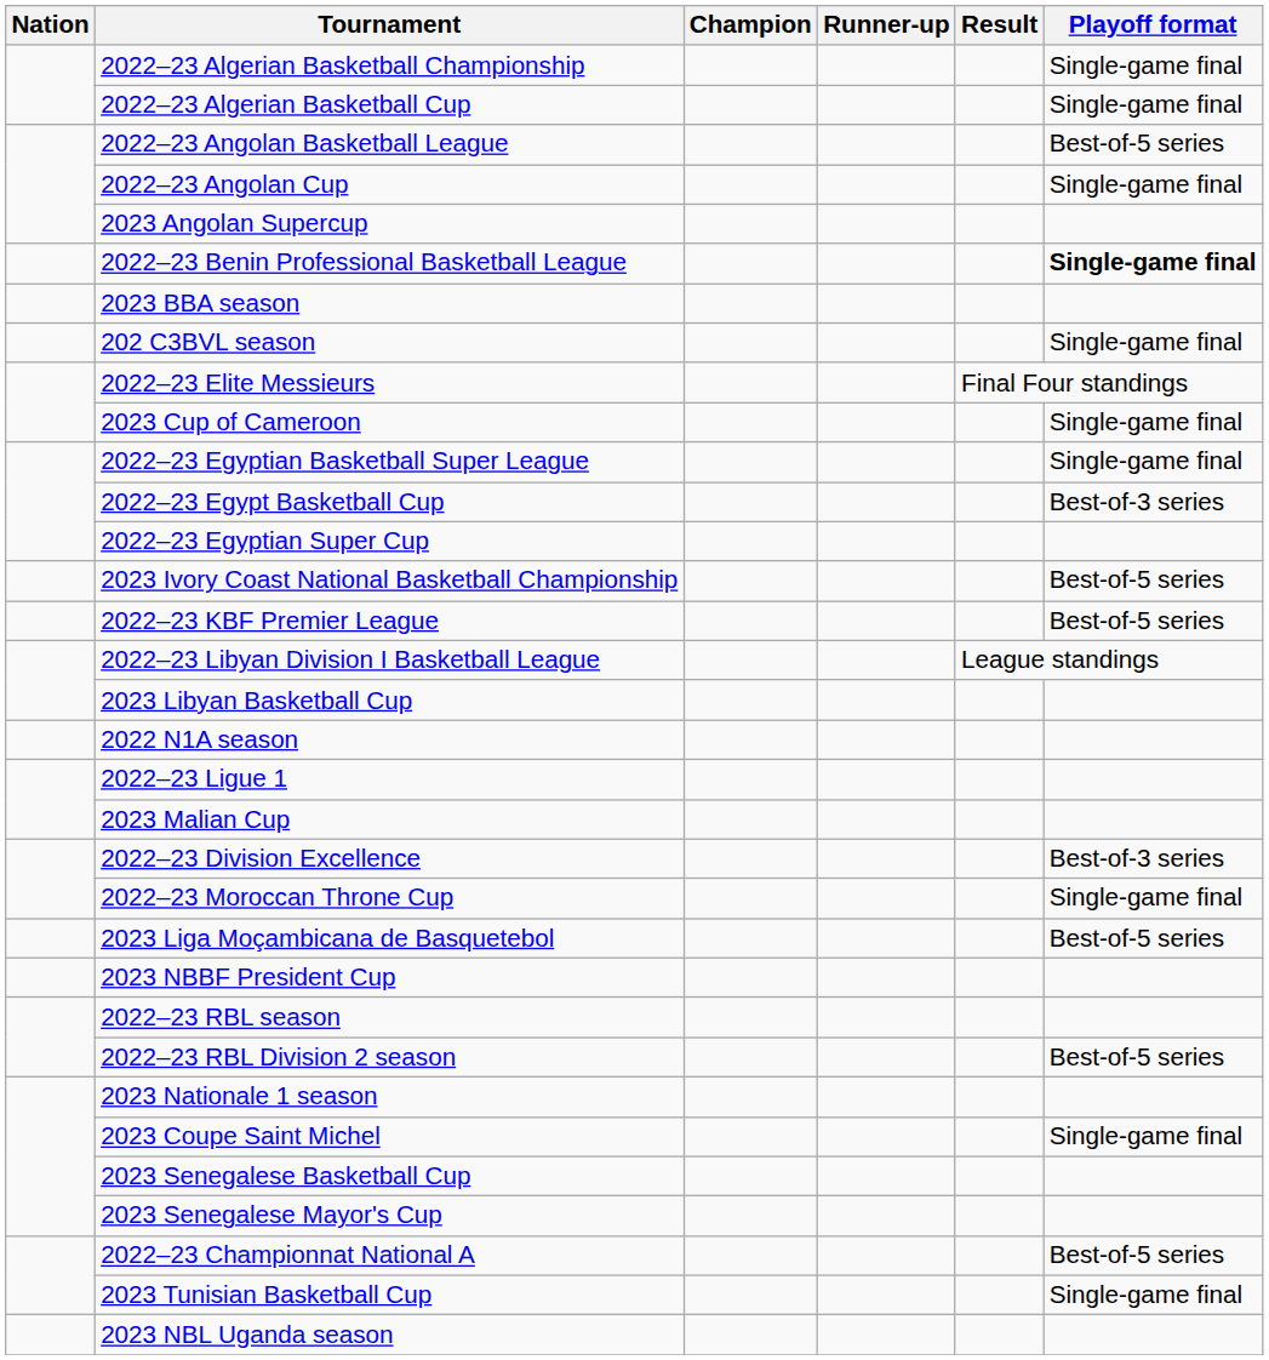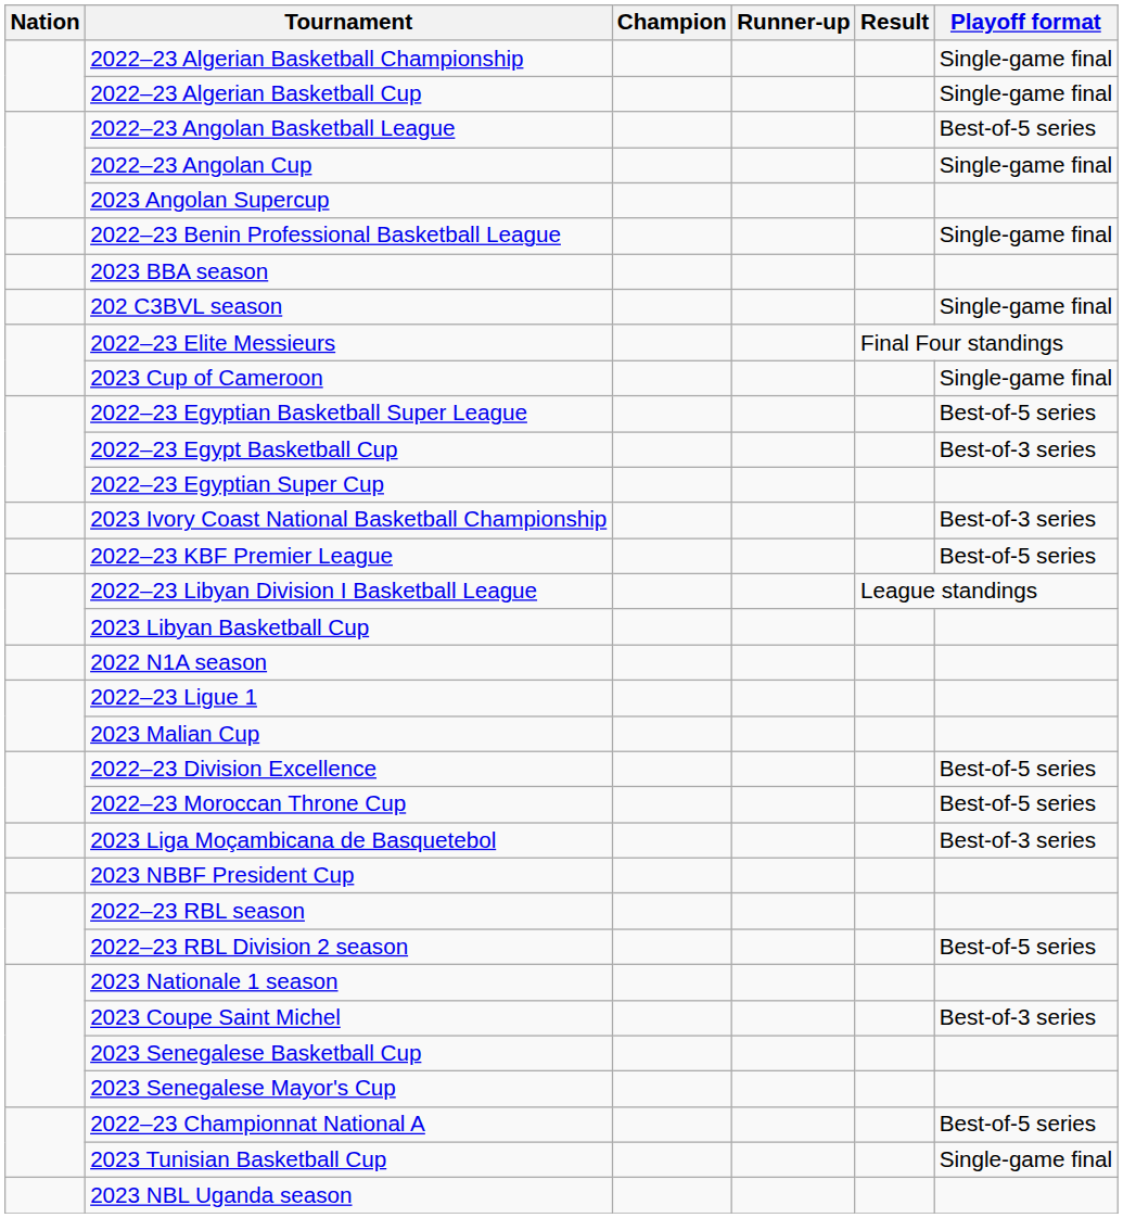 <table class="wikitable">
 <tr>
 <th>Nation</th>
 <th>Tournament</th>
 <th>Champion</th>
 <th>Runner-up</th>
 <th>Result</th>
 <th><a href='#'>Playoff format</a></th>
 </tr>
 <tr>
 <td rowspan="2"></td>
 <td><a href='#'>2022–23 Algerian Basketball Championship</a></td>
 <td></td>
 <td></td>
 <td></td>
 <td>Single-game final</td>
 </tr>
 <tr>
 <td><a href='#'>2022–23 Algerian Basketball Cup</a></td>
 <td></td>
 <td></td>
 <td></td>
 <td>Single-game final</td>
 </tr>
 <tr>
 <td rowspan="3"></td>
 <td><a href='#'>2022–23 Angolan Basketball League</a></td>
 <td></td>
 <td></td>
 <td></td>
 <td>Best-of-5 series</td>
 </tr>
 <tr>
 <td><a href='#'>2022–23 Angolan Cup</a></td>
 <td></td>
 <td></td>
 <td></td>
 <td>Single-game final</td>
 </tr>
 <tr>
 <td><a href='#'>2023 Angolan Supercup</a></td>
 <td></td>
 <td></td>
 <td></td>
 <td></td>
 </tr>
 <tr>
 <td></td>
 <td><a href='#'>2022–23 Benin Professional Basketball League</a></td>
 <td></td>
 <td></td>
 <td></td>
-<td><strong>Single-game final</strong></td>
+<td>Single-game final</td>
 </tr>
 <tr>
 <td></td>
 <td><a href='#'>2023 BBA season</a></td>
 <td></td>
 <td></td>
 <td></td>
 <td></td>
 </tr>
 <tr>
 <td></td>
 <td><a href='#'>202 C3BVL season</a></td>
 <td></td>
 <td></td>
 <td></td>
 <td>Single-game final</td>
 </tr>
 <tr>
 <td rowspan="2"></td>
 <td><a href='#'>2022–23 Elite Messieurs</a></td>
 <td></td>
 <td></td>
 <td colspan="2">Final Four standings</td>
 </tr>
 <tr>
 <td><a href='#'>2023 Cup of Cameroon</a></td>
 <td></td>
 <td></td>
 <td></td>
 <td>Single-game final</td>
 </tr>
 <tr>
 <td rowspan="3"></td>
 <td><a href='#'>2022–23 Egyptian Basketball Super League</a></td>
 <td></td>
 <td></td>
 <td></td>
-<td>Single-game final</td>
+<td>Best-of-5 series</td>
 </tr>
 <tr>
 <td><a href='#'>2022–23 Egypt Basketball Cup</a></td>
 <td></td>
 <td></td>
 <td></td>
 <td>Best-of-3 series</td>
 </tr>
 <tr>
 <td><a href='#'>2022–23 Egyptian Super Cup</a></td>
 <td></td>
 <td></td>
 <td></td>
 <td></td>
 </tr>
 <tr>
 <td></td>
 <td><a href='#'>2023 Ivory Coast National Basketball Championship</a></td>
 <td></td>
 <td></td>
 <td></td>
-<td>Best-of-5 series</td>
+<td>Best-of-3 series</td>
 </tr>
 <tr>
 <td></td>
 <td><a href='#'>2022–23 KBF Premier League</a></td>
 <td></td>
 <td></td>
 <td></td>
 <td>Best-of-5 series</td>
 </tr>
 <tr>
 <td rowspan=2></td>
 <td><a href='#'>2022–23 Libyan Division I Basketball League</a></td>
 <td></td>
 <td></td>
 <td colspan=2>League standings</td>
 </tr>
 <tr>
 <td><a href='#'>2023 Libyan Basketball Cup</a></td>
 <td></td>
 <td></td>
 <td></td>
 <td></td>
 </tr>
 <tr>
 <td></td>
 <td><a href='#'>2022 N1A season</a></td>
 <td></td>
 <td></td>
 <td></td>
 <td></td>
 </tr>
 <tr>
 <td rowspan=2></td>
 <td><a href='#'>2022–23 Ligue 1</a></td>
 <td></td>
 <td></td>
 <td></td>
 <td></td>
 </tr>
 <tr>
 <td><a href='#'>2023 Malian Cup</a></td>
 <td></td>
 <td></td>
 <td></td>
 <td></td>
 </tr>
 <tr>
 <td rowspan="2"></td>
 <td><a href='#'>2022–23 Division Excellence</a></td>
 <td></td>
 <td></td>
 <td></td>
-<td>Best-of-3 series</td>
+<td>Best-of-5 series</td>
 </tr>
 <tr>
 <td><a href='#'>2022–23 Moroccan Throne Cup</a></td>
 <td></td>
 <td></td>
 <td></td>
-<td>Single-game final</td>
+<td>Best-of-5 series</td>
 </tr>
 <tr>
 <td></td>
 <td><a href='#'>2023 Liga Moçambicana de Basquetebol</a></td>
 <td></td>
 <td></td>
 <td></td>
-<td>Best-of-5 series</td>
+<td>Best-of-3 series</td>
 </tr>
 <tr>
 <td></td>
 <td><a href='#'>2023 NBBF President Cup</a></td>
 <td></td>
 <td></td>
 <td></td>
 <td></td>
 </tr>
 <tr>
 <td rowspan="2"></td>
 <td><a href='#'>2022–23 RBL season</a></td>
 <td></td>
 <td></td>
 <td></td>
 <td></td>
 </tr>
 <tr>
 <td><a href='#'>2022–23 RBL Division 2 season</a></td>
 <td></td>
 <td></td>
 <td></td>
 <td>Best-of-5 series</td>
 </tr>
 <tr>
 <td rowspan="4"></td>
 <td><a href='#'>2023 Nationale 1 season</a></td>
 <td></td>
 <td></td>
 <td></td>
 <td></td>
 </tr>
 <tr>
 <td><a href='#'>2023 Coupe Saint Michel</a></td>
 <td></td>
 <td></td>
 <td></td>
-<td>Single-game final</td>
+<td>Best-of-3 series</td>
 </tr>
 <tr>
 <td><a href='#'>2023 Senegalese Basketball Cup</a></td>
 <td></td>
 <td></td>
 <td></td>
 <td></td>
 </tr>
 <tr>
 <td><a href='#'>2023 Senegalese Mayor's Cup</a></td>
 <td></td>
 <td></td>
 <td></td>
 <td></td>
 </tr>
 <tr>
 <td rowspan="2"></td>
 <td><a href='#'>2022–23 Championnat National A</a></td>
 <td></td>
 <td></td>
 <td></td>
 <td>Best-of-5 series</td>
 </tr>
 <tr>
 <td><a href='#'>2023 Tunisian Basketball Cup</a></td>
 <td></td>
 <td></td>
 <td></td>
 <td>Single-game final</td>
 </tr>
 <tr>
 <td></td>
 <td><a href='#'>2023 NBL Uganda season</a></td>
 <td></td>
 <td></td>
 <td></td>
 <td></td>
 </tr>
 </table>
